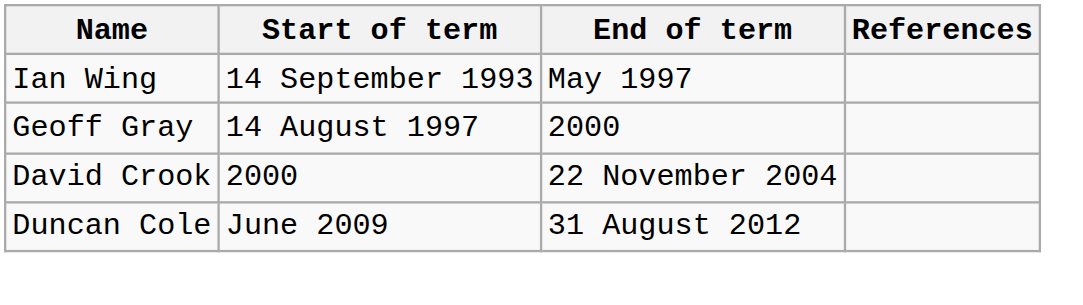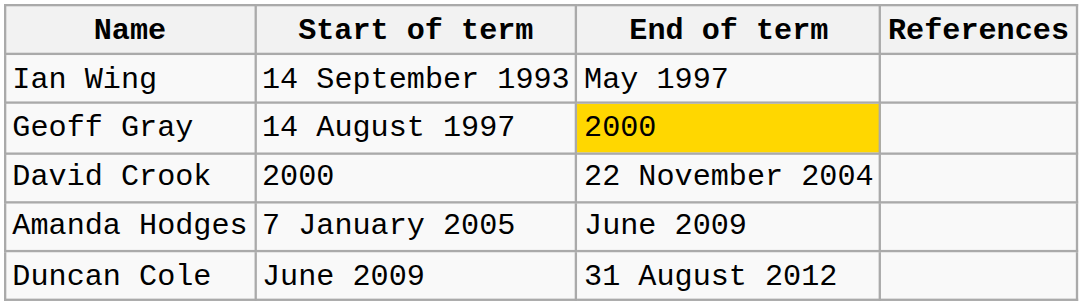 <table class="wikitable">
 <tr>
 <th>Name</th>
 <th>Start of term</th>
 <th>End of term</th>
 <th>References</th>
 </tr>
 <tr>
 <td>Ian Wing</td>
 <td>14 September 1993</td>
 <td>May 1997</td>
 <td></td>
 </tr>
 <tr>
 <td>Geoff Gray</td>
 <td>14 August 1997</td>
-<td>2000</td>
+<td style="background: gold;">2000</td>
 <td></td>
 </tr>
 <tr>
 <td>David Crook</td>
 <td>2000</td>
 <td>22 November 2004</td>
 <td></td>
 </tr>
 <tr>
+<td>Amanda Hodges</td>
+<td>7 January 2005</td>
+<td>June 2009</td>
+<td></td>
+</tr>
+<tr>
 <td>Duncan Cole</td>
 <td>June 2009</td>
 <td>31 August 2012</td>
 <td></td>
 </tr>
 </table>
